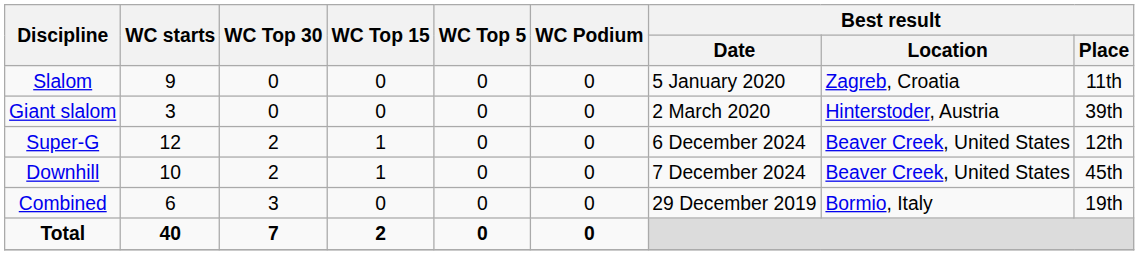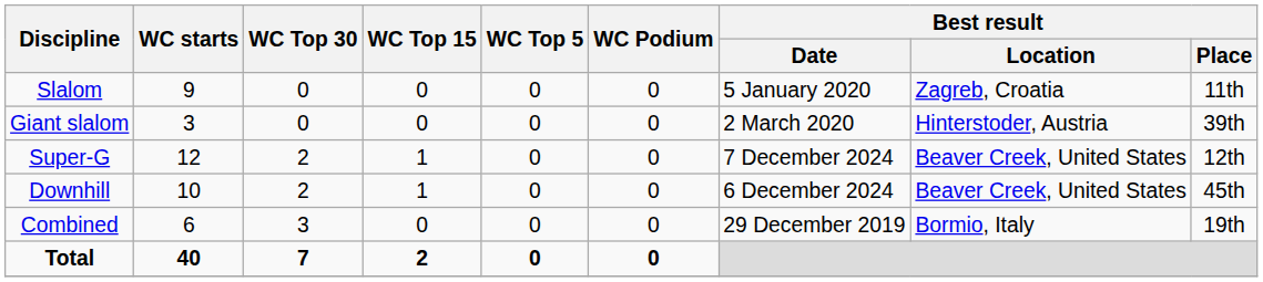 <table class="wikitable" style="text-align:center; font-size:95%;">
 <tr>
 <th rowspan=2>Discipline</th>
 <th rowspan=2>WC starts</th>
 <th rowspan=2>WC Top 30</th>
 <th rowspan=2>WC Top 15</th>
 <th rowspan=2>WC Top 5</th>
 <th rowspan=2>WC Podium</th>
 <th colspan=3>Best result</th>
 </tr>
 <tr>
 <th>Date</th>
 <th>Location</th>
 <th>Place</th>
 </tr>
 <tr>
 <td align=center><a href='#'>Slalom</a></td>
 <td align=center>9</td>
 <td align=center>0</td>
 <td align=center>0</td>
 <td align=center>0</td>
 <td align=center>0</td>
 <td align=left>5 January 2020</td>
 <td align=left> <a href='#'>Zagreb</a>, Croatia</td>
 <td>11th</td>
 </tr>
 <tr>
 <td align=center><a href='#'>Giant slalom</a></td>
 <td align=center>3</td>
 <td align=center>0</td>
 <td align=center>0</td>
 <td align=center>0</td>
 <td align=center>0</td>
 <td align=left>2 March 2020</td>
 <td align=left> <a href='#'>Hinterstoder</a>, Austria</td>
 <td>39th</td>
 </tr>
 <tr>
 <td align=center><a href='#'>Super-G</a></td>
 <td align=center>12</td>
 <td align=center>2</td>
 <td align=center>1</td>
 <td align=center>0</td>
 <td align=center>0</td>
-<td align=left>6 December 2024</td>
+<td align=left>7 December 2024</td>
 <td align=left> <a href='#'>Beaver Creek</a>, United States</td>
 <td>12th</td>
 </tr>
 <tr>
 <td align=center><a href='#'>Downhill</a></td>
 <td align=center>10</td>
 <td align=center>2</td>
 <td align=center>1</td>
 <td align=center>0</td>
 <td align=center>0</td>
-<td align=left>7 December 2024</td>
+<td align=left>6 December 2024</td>
 <td align=left> <a href='#'>Beaver Creek</a>, United States</td>
 <td>45th</td>
 </tr>
 <tr>
 <td align=center><a href='#'>Combined</a></td>
 <td align=center>6</td>
 <td align=center>3</td>
 <td align=center>0</td>
 <td align=center>0</td>
 <td align=center>0</td>
 <td align=left>29 December 2019</td>
 <td align=left> <a href='#'>Bormio</a>, Italy</td>
 <td>19th</td>
 </tr>
 <tr>
 <td align=center><strong>Total</strong></td>
 <td align=center><strong>40</strong></td>
 <td align=center><strong>7</strong></td>
 <td align=center><strong>2</strong></td>
 <td align=center><strong>0</strong></td>
 <td align=center><strong>0</strong></td>
 <td colspan=3 bgcolor=#DCDCDC></td>
 </tr>
 <tr>
 </tr>
 </table>
